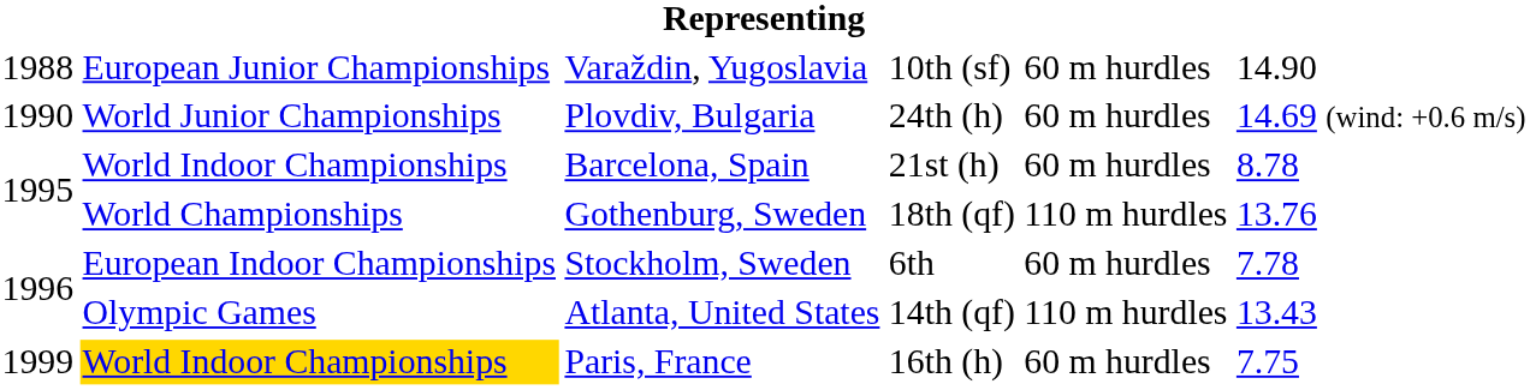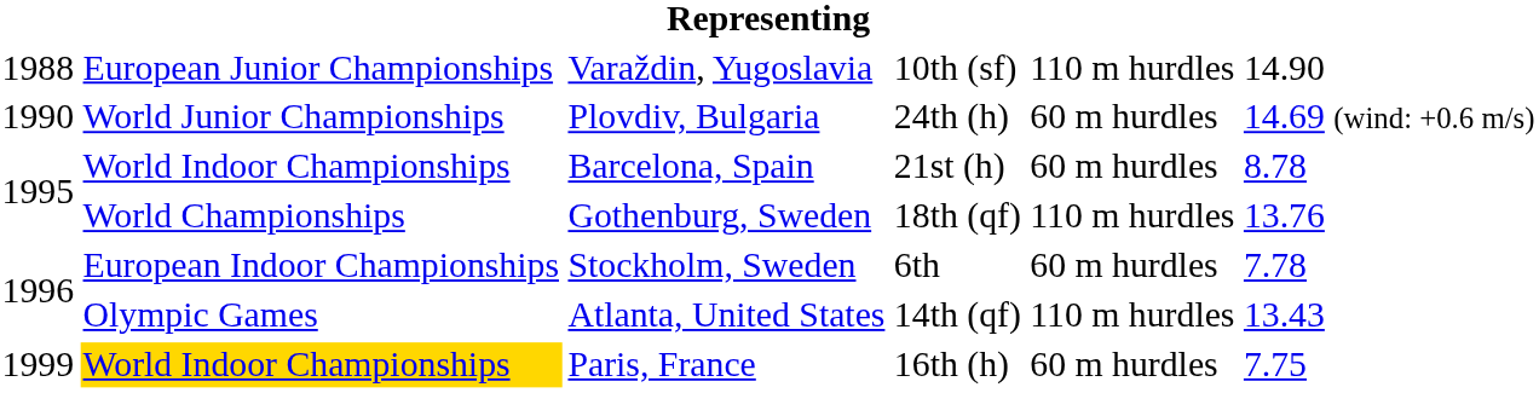 <table>
 <tr>
 <th colspan="6">Representing </th>
 </tr>
 <tr>
 <td>1988</td>
 <td><a href='#'>European Junior Championships</a></td>
 <td><a href='#'>Varaždin</a>, <a href='#'>Yugoslavia</a></td>
 <td>10th (sf)</td>
-<td>60 m hurdles</td>
+<td>110 m hurdles</td>
 <td>14.90</td>
 </tr>
 <tr>
 <td>1990</td>
 <td><a href='#'>World Junior Championships</a></td>
 <td><a href='#'>Plovdiv, Bulgaria</a></td>
 <td>24th (h)</td>
 <td>60 m hurdles</td>
 <td><a href='#'>14.69</a> <small>(wind: +0.6 m/s)</small></td>
 </tr>
 <tr>
 <td rowspan=2>1995</td>
 <td><a href='#'>World Indoor Championships</a></td>
 <td><a href='#'>Barcelona, Spain</a></td>
 <td>21st (h)</td>
 <td>60 m hurdles</td>
 <td><a href='#'>8.78</a></td>
 </tr>
 <tr>
 <td><a href='#'>World Championships</a></td>
 <td><a href='#'>Gothenburg, Sweden</a></td>
 <td>18th (qf)</td>
 <td>110 m hurdles</td>
 <td><a href='#'>13.76</a></td>
 </tr>
 <tr>
 <td rowspan=2>1996</td>
 <td><a href='#'>European Indoor Championships</a></td>
 <td><a href='#'>Stockholm, Sweden</a></td>
 <td>6th</td>
 <td>60 m hurdles</td>
 <td><a href='#'>7.78</a></td>
 </tr>
 <tr>
 <td><a href='#'>Olympic Games</a></td>
 <td><a href='#'>Atlanta, United States</a></td>
 <td>14th (qf)</td>
 <td>110 m hurdles</td>
 <td><a href='#'>13.43</a></td>
 </tr>
 <tr>
 <td>1999</td>
 <td style="background: gold;"><a href='#'>World Indoor Championships</a></td>
 <td><a href='#'>Paris, France</a></td>
 <td>16th (h)</td>
 <td>60 m hurdles</td>
 <td><a href='#'>7.75</a></td>
 </tr>
 </table>
